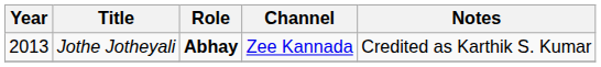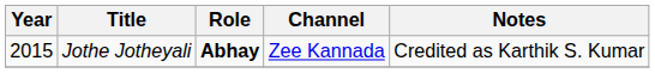 <table class="wikitable plainrowheaders sortable" style="margin-right: 0;">
 <tr>
 <th scope="col">Year</th>
 <th scope="col">Title</th>
 <th scope="col">Role</th>
 <th scope="col" class="unsortable">Channel</th>
 <th scope="col" class="unsortable">Notes</th>
 </tr>
 <tr>
-<td>2013</td>
+<td>2015</td>
 <td><em>Jothe Jotheyali</em></td>
 <td><strong>Abhay</strong></td>
 <td><a href='#'>Zee Kannada</a></td>
 <td>Credited as Karthik S. Kumar</td>
 </tr>
 <tr>
 </tr>
 </table>
